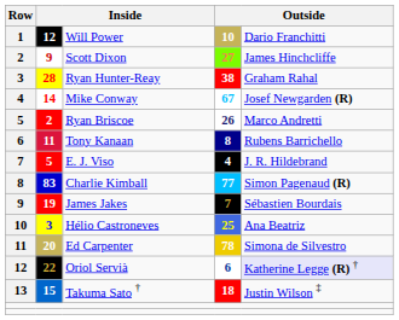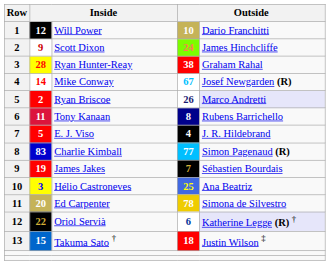 <table class="wikitable" style="font-size: 95%;">
 <tr>
 <th width="25">Row</th>
 <th colspan=2 width="200">Inside</th>
 <th colspan=2 width="200">Outside</th>
 </tr>
 <tr>
 <th>1</th>
 <td style="background:black; color:white;" align=center width="25"><strong>12</strong></td>
 <td width="175"> <a href='#'>Will Power</a></td>
 <td style="background:#C5B358; color:white;" align=center width="25"><strong>10</strong></td>
 <td width="175"> <a href='#'>Dario Franchitti</a></td>
 </tr>
 <tr>
 <th>2</th>
 <td style="background:white; color:#CC0000;" align="center"><strong>9</strong></td>
 <td> <a href='#'>Scott Dixon</a></td>
-<td style="background:lawngreen; color:coral;" align="center"><strong>27</strong></td>
+<td style="background:lawngreen; color:coral;" align="center"><strong>24</strong></td>
 <td> <a href='#'>James Hinchcliffe</a></td>
 </tr>
 <tr>
 <th>3</th>
 <td style="background:yellow; color:red;" align="center"><strong>28</strong></td>
 <td> <a href='#'>Ryan Hunter-Reay</a></td>
 <td style="background:red; color:white;" align="center"><strong>38</strong></td>
 <td> <a href='#'>Graham Rahal</a></td>
 </tr>
 <tr>
 <th>4</th>
 <td style="background:white; color:red;" align="center"><strong>14</strong></td>
 <td> <a href='#'>Mike Conway</a></td>
 <td style="background:white; color:deepskyblue;" align="center"><strong>67</strong></td>
 <td> <a href='#'>Josef Newgarden</a>  <strong>(R)</strong></td>
 </tr>
 <tr>
 <th>5</th>
 <td style="background:red; color:white;" align="center"><strong>2</strong></td>
 <td> <a href='#'>Ryan Briscoe</a></td>
 <td style="background:white; color:midnightblue;" align="center"><strong>26</strong></td>
-<td> <a href='#'>Marco Andretti</a></td>
+<td style="background: lavender;"> <a href='#'>Marco Andretti</a></td>
 </tr>
 <tr>
 <th>6</th>
 <td style="background:crimson; color:white;" align="center"><strong>11</strong></td>
 <td> <a href='#'>Tony Kanaan</a></td>
 <td style="background:darkblue; color:white;" align="center"><strong>8</strong></td>
 <td> <a href='#'>Rubens Barrichello</a></td>
 </tr>
 <tr>
 <th>7</th>
 <td style="background:red; color:white;" align="center"><strong>5</strong></td>
 <td> <a href='#'>E. J. Viso</a></td>
 <td style="background:black; color:white;" align="center"><strong>4</strong></td>
 <td> <a href='#'>J. R. Hildebrand</a></td>
 </tr>
 <tr>
 <th>8</th>
 <td style="background:mediumblue; color:white;" align="center"><strong>83</strong></td>
 <td> <a href='#'>Charlie Kimball</a></td>
 <td style="background:deepskyblue; color:white;" align=center width="25"><strong>77</strong></td>
 <td> <a href='#'>Simon Pagenaud</a> <strong>(R)</strong></td>
 </tr>
 <tr>
 <th>9</th>
 <td style="background:red; color:white;" align="center"><strong>19</strong></td>
 <td> <a href='#'>James Jakes</a></td>
 <td style="background:black; color:#D4AF37;" align=center width="25"><strong>7</strong></td>
 <td> <a href='#'>Sébastien Bourdais</a></td>
 </tr>
 <tr>
 <th>10</th>
 <td style="background:yellow; color:blue;" align="center"><strong>3</strong></td>
 <td> <a href='#'>Hélio Castroneves</a></td>
 <td style="background:royalblue; color:yellow;" align="center"><strong>25</strong></td>
 <td> <a href='#'>Ana Beatriz</a></td>
 </tr>
 <tr>
 <th>11</th>
 <td style="background:#C5B358; color:white;" align="center"><strong>20</strong></td>
 <td> <a href='#'>Ed Carpenter</a></td>
 <td style="background:#EFCC00; color:white;" align="center"><strong>78</strong></td>
 <td> <a href='#'>Simona de Silvestro</a></td>
 </tr>
 <tr>
 <th>12</th>
 <td style="background:black; color:#D4AF37;" align="center"><strong>22</strong></td>
 <td> <a href='#'>Oriol Servià</a></td>
 <td style="background:white; color:#003399;" align="center"><strong>6</strong></td>
 <td style="background: lavender;"> <a href='#'>Katherine Legge</a> <strong>(R)</strong> <sup>†</sup></td>
 </tr>
 <tr>
 <th>13</th>
 <td style="background:#0066CC; color:white;" align="center"><strong>15</strong></td>
 <td> <a href='#'>Takuma Sato</a> <sup>†</sup></td>
 <td style="background:red; color:white;" align="center"><strong>18</strong></td>
 <td> <a href='#'>Justin Wilson</a> <sup>‡</sup></td>
 </tr>
 <tr>
 <td colspan=5></td>
 </tr>
 <tr>
 <td colspan=5></td>
 </tr>
 </table>
